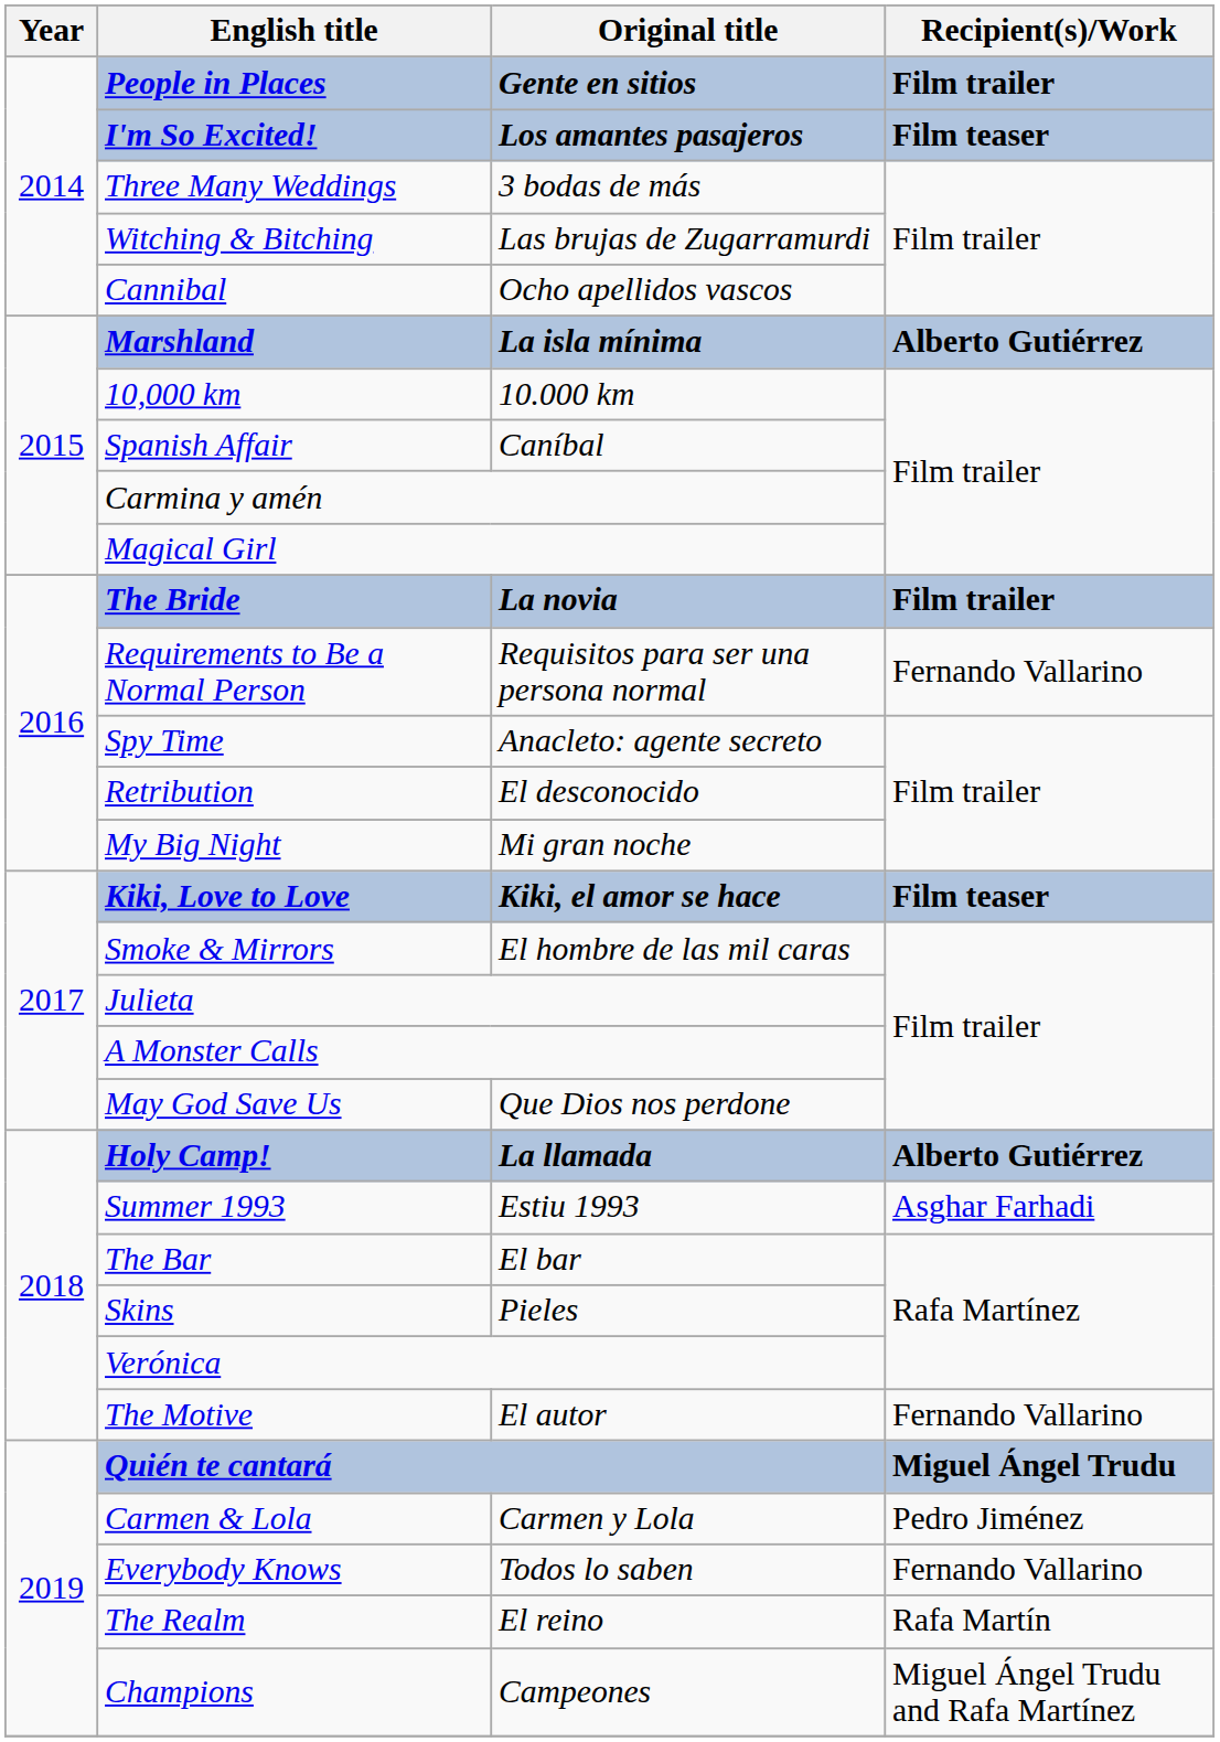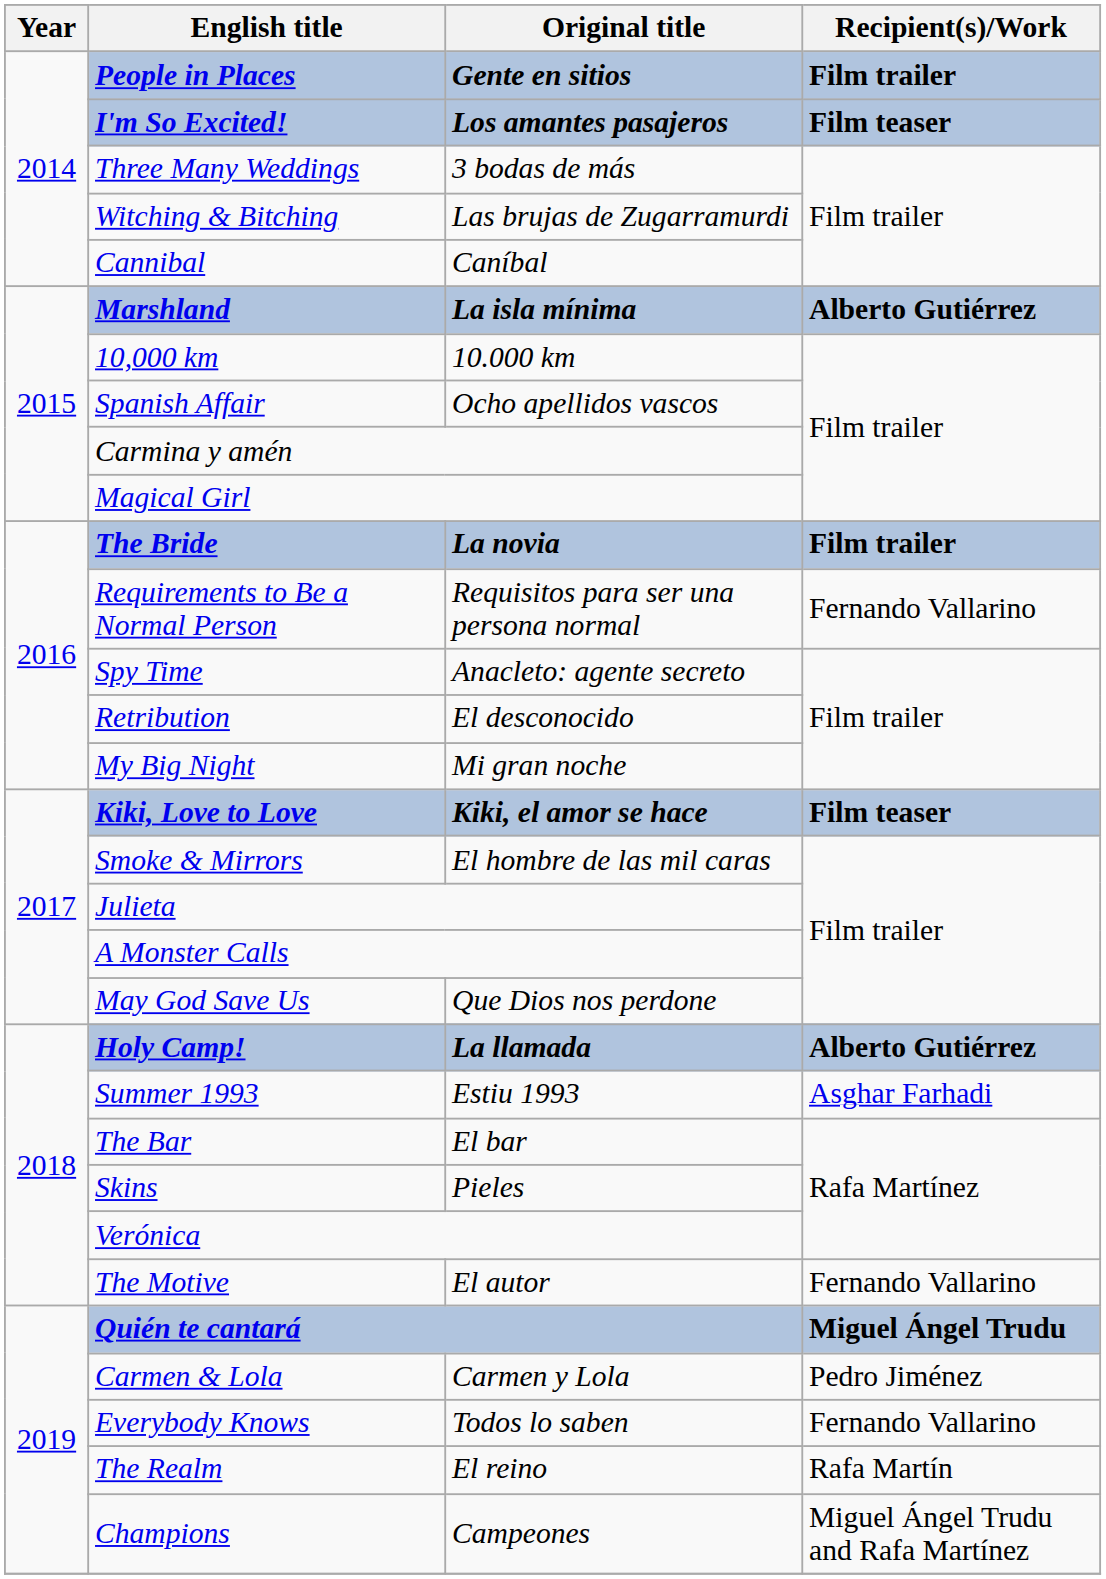 <table class="wikitable" width="95%" cellpadding="5">
 <tr>
 <th width="7%">Year</th>
 <th width="30%">English title</th>
 <th width="30%">Original title</th>
 <th width="25%">Recipient(s)/Work</th>
 </tr>
 <tr>
 <td rowspan=5 style="text-align:center"><a href='#'>2014</a><br></td>
 <td style="background:#B0C4DE;"><strong><em><a href='#'>People in Places</a></em></strong></td>
 <td style="background:#B0C4DE;"><strong><em>Gente en sitios</em></strong></td>
 <td style="background:#B0C4DE;"><strong>Film trailer</strong></td>
 </tr>
 <tr>
 <td style="background:#B0C4DE;"><strong><em><a href='#'>I'm So Excited!</a></em></strong></td>
 <td style="background:#B0C4DE;"><strong><em>Los amantes pasajeros</em></strong></td>
 <td style="background:#B0C4DE;"><strong>Film teaser</strong></td>
 </tr>
 <tr>
 <td><em><a href='#'>Three Many Weddings</a></em></td>
 <td><em>3 bodas de más</em></td>
 <td rowspan="3">Film trailer</td>
 </tr>
 <tr>
 <td><em><a href='#'>Witching & Bitching</a></em></td>
 <td><em>Las brujas de Zugarramurdi</em></td>
 </tr>
 <tr>
 <td><em><a href='#'>Cannibal</a></em></td>
-<td><em>Ocho apellidos vascos</em></td>
+<td><em>Caníbal</em></td>
 </tr>
 <tr>
 <td rowspan=5 style="text-align:center"><a href='#'>2015</a><br></td>
 <td style="background:#B0C4DE;"><strong><em><a href='#'>Marshland</a></em></strong></td>
 <td style="background:#B0C4DE;"><strong><em>La isla mínima</em></strong></td>
 <td style="background:#B0C4DE;"><strong>Alberto Gutiérrez</strong></td>
 </tr>
 <tr>
 <td><em><a href='#'>10,000 km</a></em></td>
 <td><em>10.000 km</em></td>
 <td rowspan="4">Film trailer</td>
 </tr>
 <tr>
 <td><em><a href='#'>Spanish Affair</a></em></td>
-<td><em>Caníbal</em></td>
+<td><em>Ocho apellidos vascos</em></td>
 </tr>
 <tr>
 <td colspan="2"><em>Carmina y amén</em></td>
 </tr>
 <tr>
 <td colspan="2"><em><a href='#'>Magical Girl</a></em></td>
 </tr>
 <tr>
 <td rowspan=5 style="text-align:center"><a href='#'>2016</a><br></td>
 <td style="background:#B0C4DE;"><strong><em><a href='#'>The Bride</a></em></strong></td>
 <td style="background:#B0C4DE;"><strong><em>La novia</em></strong></td>
 <td style="background:#B0C4DE;"><strong>Film trailer</strong></td>
 </tr>
 <tr>
 <td><em><a href='#'>Requirements to Be a Normal Person</a></em></td>
 <td><em>Requisitos para ser una persona normal</em></td>
 <td>Fernando Vallarino</td>
 </tr>
 <tr>
 <td><em><a href='#'>Spy Time</a></em></td>
 <td><em>Anacleto: agente secreto</em></td>
 <td rowspan="3">Film trailer</td>
 </tr>
 <tr>
 <td><em><a href='#'>Retribution</a></em></td>
 <td><em>El desconocido</em></td>
 </tr>
 <tr>
 <td><em><a href='#'>My Big Night</a></em></td>
 <td><em>Mi gran noche</em></td>
 </tr>
 <tr>
 <td rowspan=5 style="text-align:center"><a href='#'>2017</a><br></td>
 <td style="background:#B0C4DE;"><strong><em><a href='#'>Kiki, Love to Love</a></em></strong></td>
 <td style="background:#B0C4DE;"><strong><em>Kiki, el amor se hace</em></strong></td>
 <td style="background:#B0C4DE;"><strong>Film teaser</strong></td>
 </tr>
 <tr>
 <td><em><a href='#'>Smoke & Mirrors</a></em></td>
 <td><em>El hombre de las mil caras</em></td>
 <td rowspan="4">Film trailer</td>
 </tr>
 <tr>
 <td colspan="2"><em><a href='#'>Julieta</a></em></td>
 </tr>
 <tr>
 <td colspan="2"><em><a href='#'>A Monster Calls</a></em></td>
 </tr>
 <tr>
 <td><em><a href='#'>May God Save Us</a></em></td>
 <td><em>Que Dios nos perdone</em></td>
 </tr>
 <tr>
 <td rowspan=6 style="text-align:center"><a href='#'>2018</a><br></td>
 <td style="background:#B0C4DE;"><strong><em><a href='#'>Holy Camp!</a></em></strong></td>
 <td style="background:#B0C4DE;"><strong><em>La llamada</em></strong></td>
 <td style="background:#B0C4DE;"><strong>Alberto Gutiérrez</strong></td>
 </tr>
 <tr>
 <td><em><a href='#'>Summer 1993</a></em></td>
 <td><em>Estiu 1993</em></td>
 <td><a href='#'>Asghar Farhadi</a></td>
 </tr>
 <tr>
 <td><em><a href='#'>The Bar</a></em></td>
 <td><em>El bar</em></td>
 <td rowspan="3">Rafa Martínez</td>
 </tr>
 <tr>
 <td><em><a href='#'>Skins</a></em></td>
 <td><em>Pieles</em></td>
 </tr>
 <tr>
 <td colspan="2"><em><a href='#'>Verónica</a></em></td>
 </tr>
 <tr>
 <td><em><a href='#'>The Motive</a></em></td>
 <td><em>El autor</em></td>
 <td>Fernando Vallarino</td>
 </tr>
 <tr>
 <td rowspan=5 style="text-align:center"><a href='#'>2019</a><br></td>
 <td colspan="2" style="background:#B0C4DE;"><strong><em><a href='#'>Quién te cantará</a></em></strong></td>
 <td style="background:#B0C4DE;"><strong>Miguel Ángel Trudu</strong></td>
 </tr>
 <tr>
 <td><em><a href='#'>Carmen & Lola</a></em></td>
 <td><em>Carmen y Lola</em></td>
 <td>Pedro Jiménez</td>
 </tr>
 <tr>
 <td><em><a href='#'>Everybody Knows</a></em></td>
 <td><em>Todos lo saben</em></td>
 <td>Fernando Vallarino</td>
 </tr>
 <tr>
 <td><em><a href='#'>The Realm</a></em></td>
 <td><em>El reino</em></td>
 <td>Rafa Martín</td>
 </tr>
 <tr>
 <td><em><a href='#'>Champions</a></em></td>
 <td><em>Campeones</em></td>
 <td>Miguel Ángel Trudu and Rafa Martínez</td>
 </tr>
 <tr>
 </tr>
 </table>
